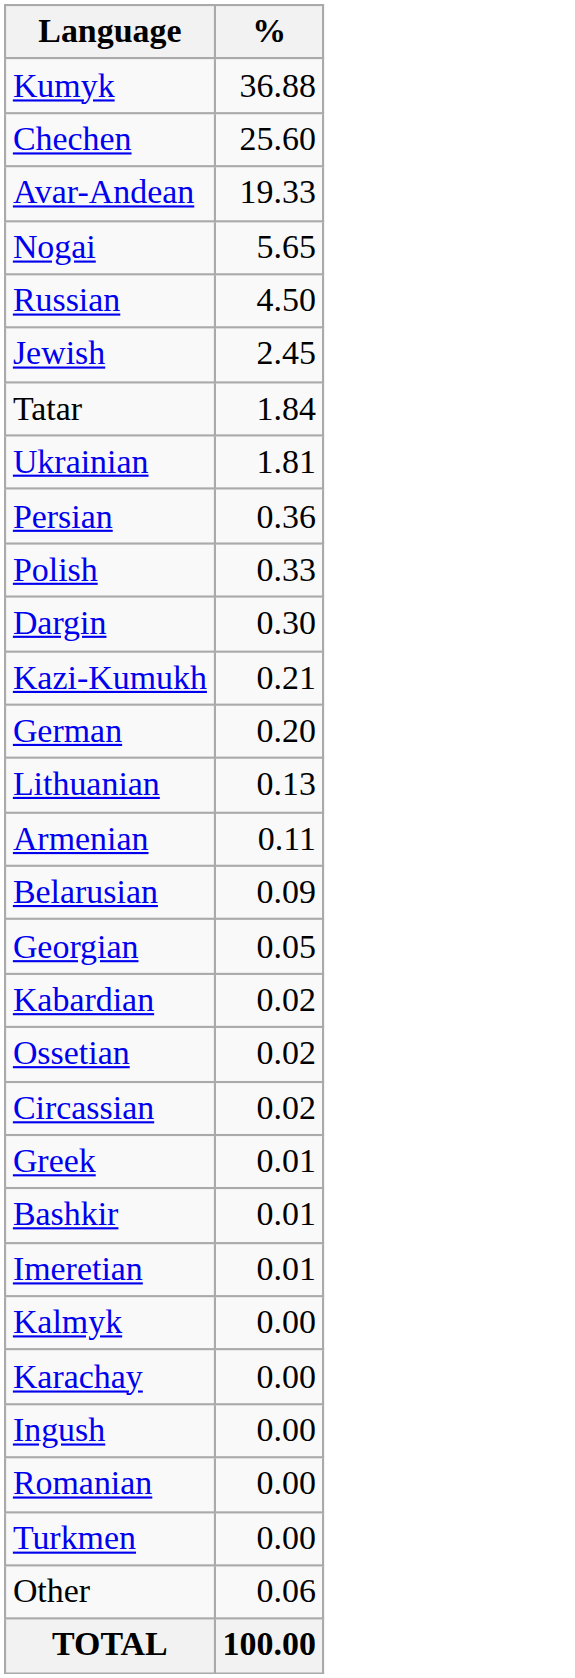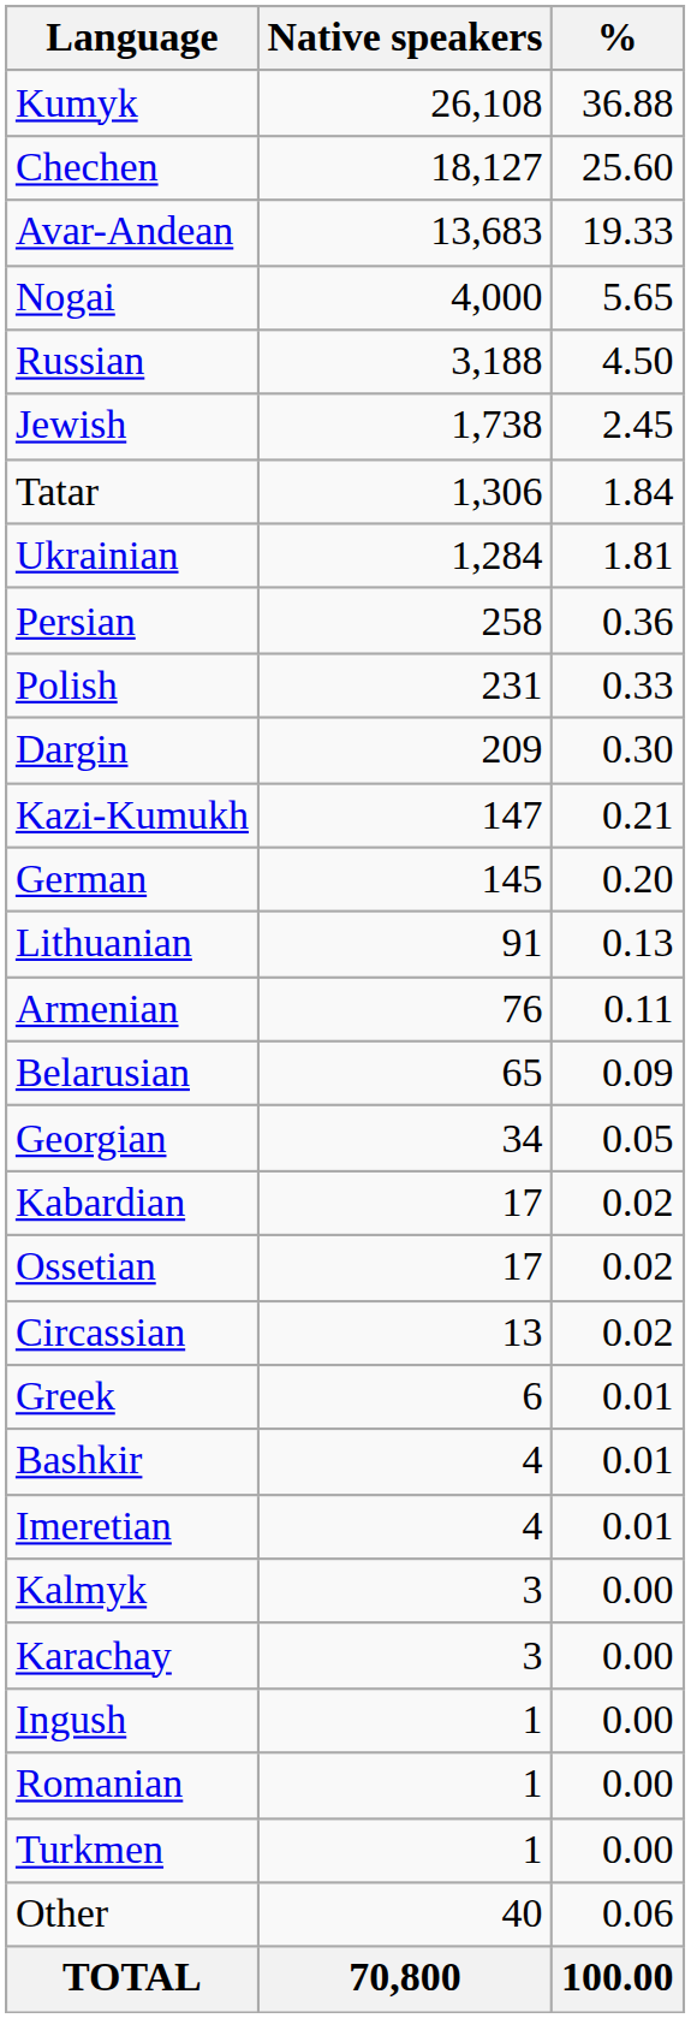 <table class="wikitable sortable">
 <tr>
 <th>Language</th>
+<th>Native speakers</th>
 <th>%</th>
 </tr>
 <tr>
 <td><a href='#'>Kumyk</a></td>
+<td align="right">26,108</td>
 <td align="right">36.88</td>
 </tr>
 <tr>
 <td><a href='#'>Chechen</a></td>
+<td align="right">18,127</td>
 <td align="right">25.60</td>
 </tr>
 <tr>
 <td><a href='#'>Avar-Andean</a></td>
+<td align="right">13,683</td>
 <td align="right">19.33</td>
 </tr>
 <tr>
 <td><a href='#'>Nogai</a></td>
+<td align="right">4,000</td>
 <td align="right">5.65</td>
 </tr>
 <tr>
 <td><a href='#'>Russian</a></td>
+<td align="right">3,188</td>
 <td align="right">4.50</td>
 </tr>
 <tr>
 <td><a href='#'>Jewish</a></td>
+<td align="right">1,738</td>
 <td align="right">2.45</td>
 </tr>
 <tr>
 <td>Tatar</td>
+<td align="right">1,306</td>
 <td align="right">1.84</td>
 </tr>
 <tr>
 <td><a href='#'>Ukrainian</a></td>
+<td align="right">1,284</td>
 <td align="right">1.81</td>
 </tr>
 <tr>
 <td><a href='#'>Persian</a></td>
+<td align="right">258</td>
 <td align="right">0.36</td>
 </tr>
 <tr>
 <td><a href='#'>Polish</a></td>
+<td align="right">231</td>
 <td align="right">0.33</td>
 </tr>
 <tr>
 <td><a href='#'>Dargin</a></td>
+<td align="right">209</td>
 <td align="right">0.30</td>
 </tr>
 <tr>
 <td><a href='#'>Kazi-Kumukh</a></td>
+<td align="right">147</td>
 <td align="right">0.21</td>
 </tr>
 <tr>
 <td><a href='#'>German</a></td>
+<td align="right">145</td>
 <td align="right">0.20</td>
 </tr>
 <tr>
 <td><a href='#'>Lithuanian</a></td>
+<td align="right">91</td>
 <td align="right">0.13</td>
 </tr>
 <tr>
 <td><a href='#'>Armenian</a></td>
+<td align="right">76</td>
 <td align="right">0.11</td>
 </tr>
 <tr>
 <td><a href='#'>Belarusian</a></td>
+<td align="right">65</td>
 <td align="right">0.09</td>
 </tr>
 <tr>
 <td><a href='#'>Georgian</a></td>
+<td align="right">34</td>
 <td align="right">0.05</td>
 </tr>
 <tr>
 <td><a href='#'>Kabardian</a></td>
+<td align="right">17</td>
 <td align="right">0.02</td>
 </tr>
 <tr>
 <td><a href='#'>Ossetian</a></td>
+<td align="right">17</td>
 <td align="right">0.02</td>
 </tr>
 <tr>
 <td><a href='#'>Circassian</a></td>
+<td align="right">13</td>
 <td align="right">0.02</td>
 </tr>
 <tr>
 <td><a href='#'>Greek</a></td>
+<td align="right">6</td>
 <td align="right">0.01</td>
 </tr>
 <tr>
 <td><a href='#'>Bashkir</a></td>
+<td align="right">4</td>
 <td align="right">0.01</td>
 </tr>
 <tr>
 <td><a href='#'>Imeretian</a></td>
+<td align="right">4</td>
 <td align="right">0.01</td>
 </tr>
 <tr>
 <td><a href='#'>Kalmyk</a></td>
+<td align="right">3</td>
 <td align="right">0.00</td>
 </tr>
 <tr>
 <td><a href='#'>Karachay</a></td>
+<td align="right">3</td>
 <td align="right">0.00</td>
 </tr>
 <tr>
 <td><a href='#'>Ingush</a></td>
+<td align="right">1</td>
 <td align="right">0.00</td>
 </tr>
 <tr>
 <td><a href='#'>Romanian</a></td>
+<td align="right">1</td>
 <td align="right">0.00</td>
 </tr>
 <tr>
 <td><a href='#'>Turkmen</a></td>
+<td align="right">1</td>
 <td align="right">0.00</td>
 </tr>
 <tr>
 <td>Other</td>
+<td align="right">40</td>
 <td align="right">0.06</td>
 </tr>
 <tr>
 <th>TOTAL</th>
+<th>70,800</th>
 <th>100.00</th>
 </tr>
 </table>
